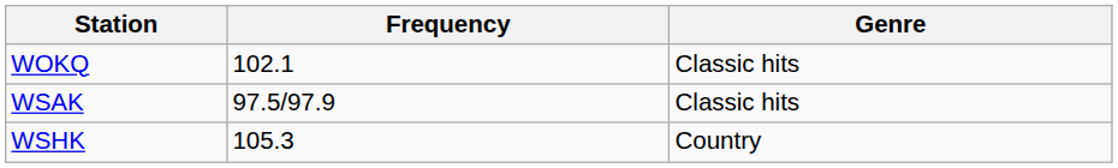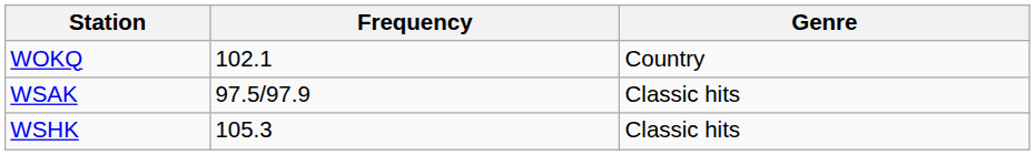 <table class="wikitable" style="width:45em;">
 <tr>
 <th style="width:20%">Station</th>
 <th style="width:40%">Frequency</th>
 <th style="width:40%">Genre</th>
 </tr>
 <tr>
 <td><a href='#'>WOKQ</a></td>
 <td>102.1</td>
-<td>Classic hits</td>
+<td>Country</td>
 </tr>
 <tr>
 <td><a href='#'>WSAK</a></td>
 <td>97.5/97.9</td>
 <td>Classic hits</td>
 </tr>
 <tr>
 <td><a href='#'>WSHK</a></td>
 <td>105.3</td>
-<td>Country</td>
+<td>Classic hits</td>
 </tr>
 </table>
